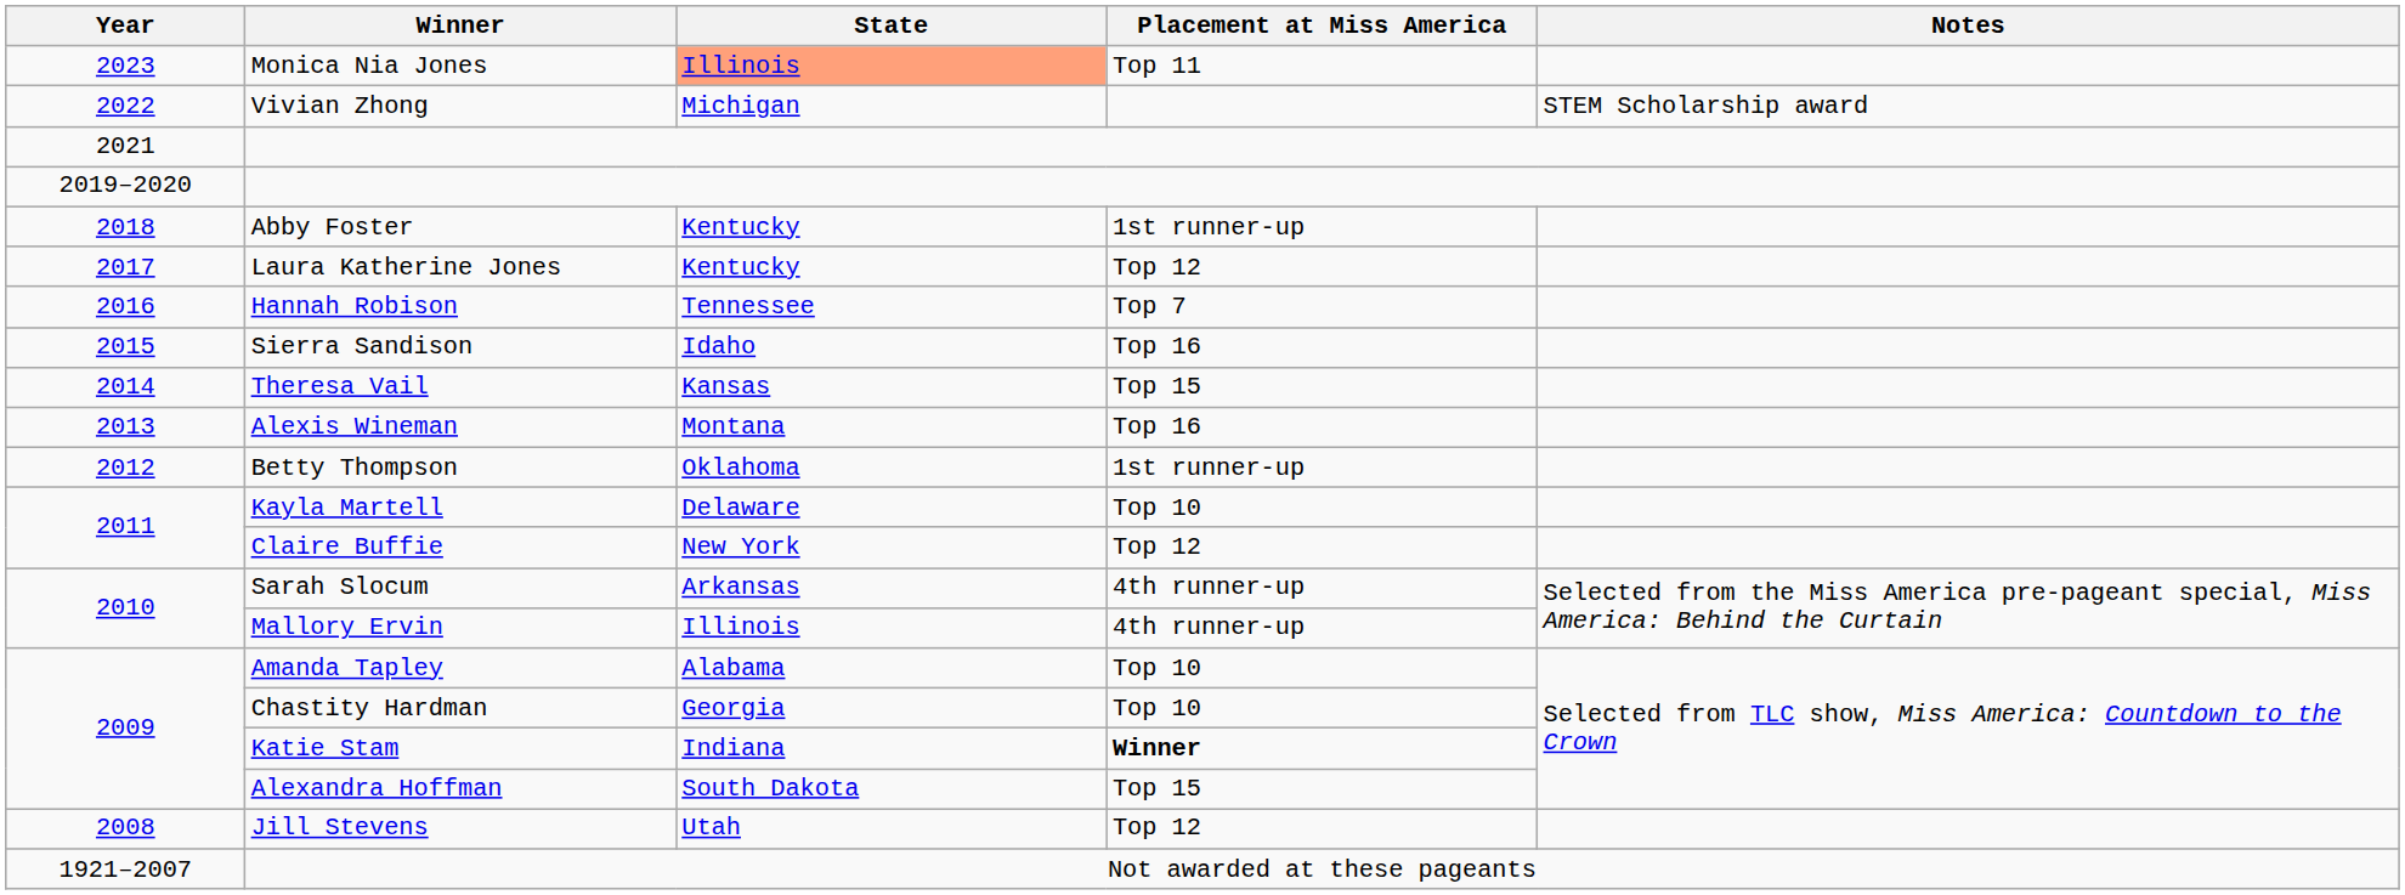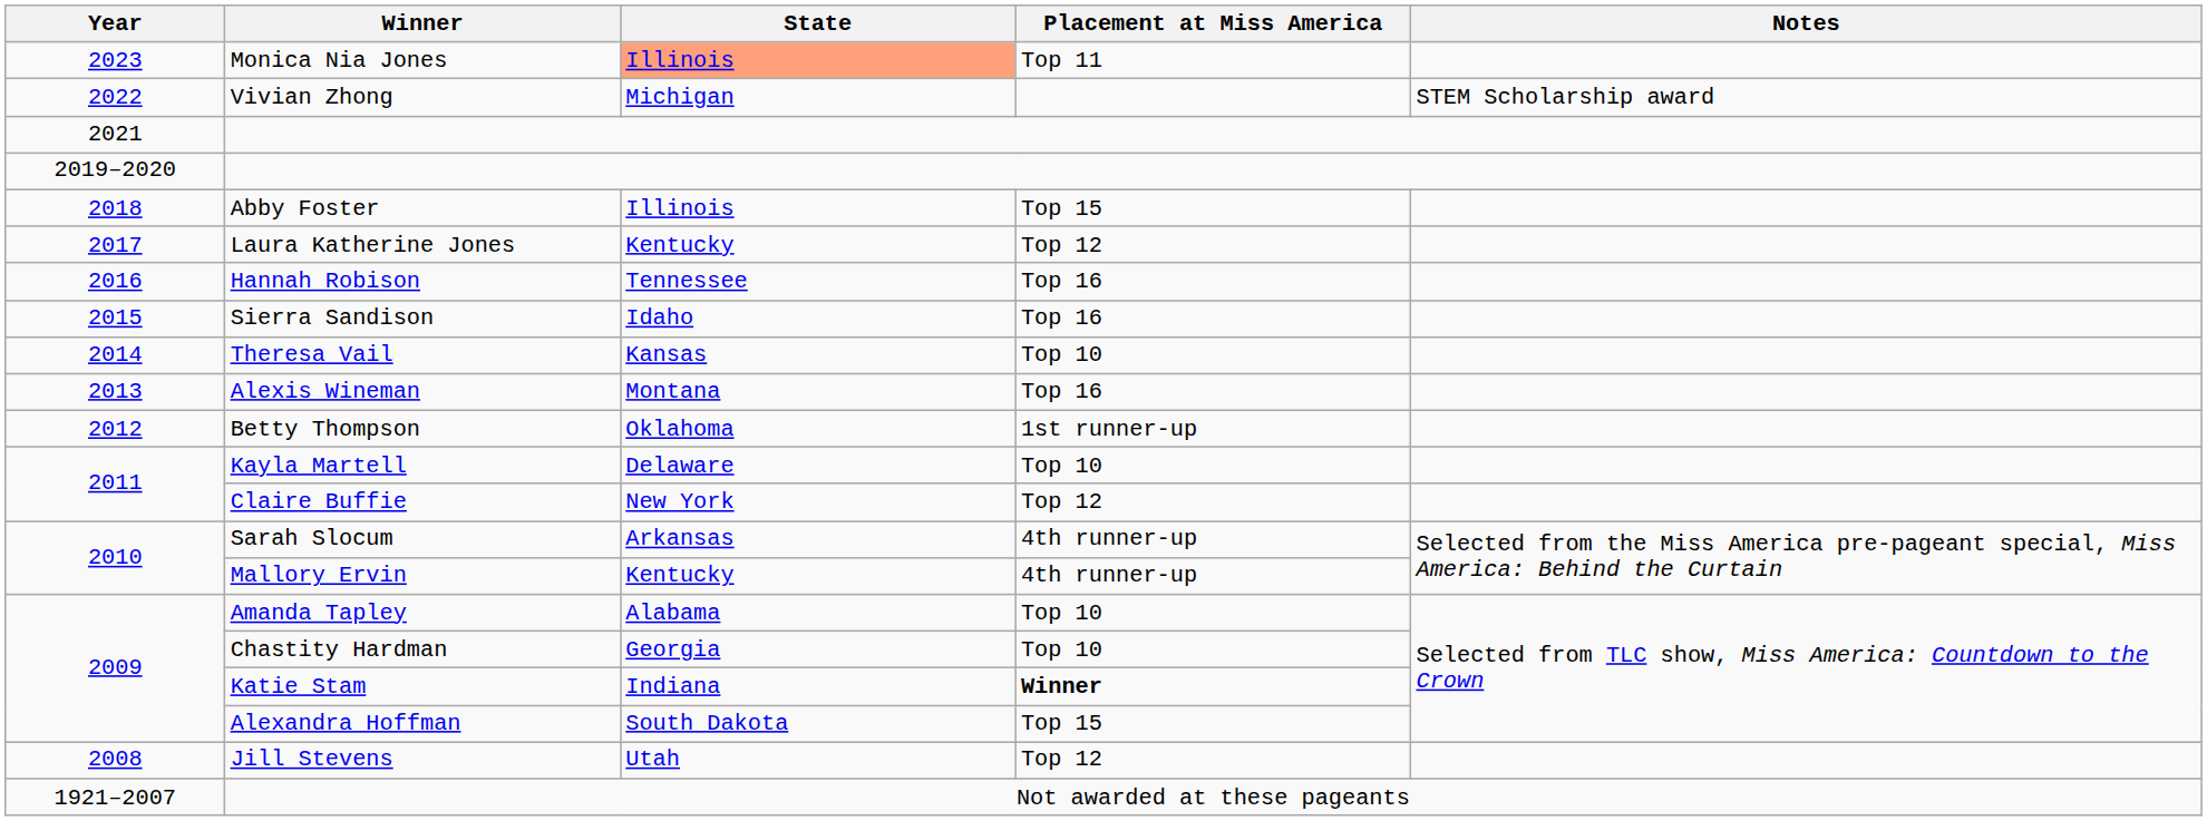 <table class="wikitable sortable collapsible" style="width:100%">
 <tr>
 <th width=10%>Year</th>
 <th width=18%>Winner</th>
 <th width=18%>State</th>
 <th width=18%>Placement at Miss America</th>
 <th width=36%>Notes</th>
 </tr>
 <tr>
 <td align="center"><a href='#'>2023</a></td>
 <td>Monica Nia Jones</td>
 <td style="background: lightsalmon;"><a href='#'>Illinois</a></td>
 <td>Top 11</td>
 <td></td>
 </tr>
 <tr>
 <td style="text-align:center;"><a href='#'>2022</a></td>
 <td>Vivian Zhong</td>
 <td><a href='#'>Michigan</a></td>
 <td></td>
 <td>STEM Scholarship award</td>
 </tr>
 <tr>
 <td align="center">2021</td>
 <td colspan=4></td>
 </tr>
 <tr>
 <td align="center">2019–2020</td>
 <td colspan=4></td>
 </tr>
 <tr>
 <td style="text-align:center;"><a href='#'>2018</a></td>
 <td>Abby Foster</td>
-<td><a href='#'>Kentucky</a></td>
-<td>1st runner-up</td>
+<td><a href='#'>Illinois</a></td>
+<td>Top 15</td>
 <td></td>
 </tr>
 <tr>
 <td style="text-align:center;"><a href='#'>2017</a></td>
 <td>Laura Katherine Jones</td>
 <td><a href='#'>Kentucky</a></td>
 <td>Top 12</td>
 <td></td>
 </tr>
 <tr>
 <td style="text-align:center;"><a href='#'>2016</a></td>
 <td><a href='#'>Hannah Robison</a></td>
 <td><a href='#'>Tennessee</a></td>
-<td>Top 7</td>
+<td>Top 16</td>
 <td></td>
 </tr>
 <tr>
 <td style="text-align:center;"><a href='#'>2015</a></td>
 <td>Sierra Sandison</td>
 <td><a href='#'>Idaho</a></td>
 <td>Top 16</td>
 <td></td>
 </tr>
 <tr>
 <td style="text-align:center;"><a href='#'>2014</a></td>
 <td><a href='#'>Theresa Vail</a></td>
 <td><a href='#'>Kansas</a></td>
-<td>Top 15</td>
+<td>Top 10</td>
 <td></td>
 </tr>
 <tr>
 <td style="text-align:center;"><a href='#'>2013</a></td>
 <td><a href='#'>Alexis Wineman</a></td>
 <td><a href='#'>Montana</a></td>
 <td>Top 16</td>
 <td></td>
 </tr>
 <tr>
 <td style="text-align:center;"><a href='#'>2012</a></td>
 <td>Betty Thompson</td>
 <td><a href='#'>Oklahoma</a></td>
 <td>1st runner-up</td>
 <td></td>
 </tr>
 <tr>
 <td rowspan=2 style="text-align:center;"><a href='#'>2011</a></td>
 <td><a href='#'>Kayla Martell</a></td>
 <td><a href='#'>Delaware</a></td>
 <td>Top 10</td>
 <td></td>
 </tr>
 <tr>
 <td><a href='#'>Claire Buffie</a></td>
 <td><a href='#'>New York</a></td>
 <td>Top 12</td>
 <td></td>
 </tr>
 <tr>
 <td rowspan=2 style="text-align:center;"><a href='#'>2010</a></td>
 <td>Sarah Slocum</td>
 <td><a href='#'>Arkansas</a></td>
 <td>4th runner-up</td>
 <td rowspan=2>Selected from the Miss America pre-pageant special, <em>Miss America: Behind the Curtain</em></td>
 </tr>
 <tr>
 <td><a href='#'>Mallory Ervin</a></td>
-<td><a href='#'>Illinois</a></td>
+<td><a href='#'>Kentucky</a></td>
 <td>4th runner-up</td>
 </tr>
 <tr>
 <td rowspan=4 style="text-align:center;"><a href='#'>2009</a></td>
 <td><a href='#'>Amanda Tapley</a></td>
 <td><a href='#'>Alabama</a></td>
 <td>Top 10</td>
 <td rowspan=4>Selected from <a href='#'>TLC</a> show, <em>Miss America: <a href='#'>Countdown to the Crown</a></em></td>
 </tr>
 <tr>
 <td>Chastity Hardman</td>
 <td><a href='#'>Georgia</a></td>
 <td>Top 10</td>
 </tr>
 <tr>
 <td><a href='#'>Katie Stam</a></td>
 <td><a href='#'>Indiana</a></td>
 <td><strong>Winner</strong></td>
 </tr>
 <tr>
 <td><a href='#'>Alexandra Hoffman</a></td>
 <td><a href='#'>South Dakota</a></td>
 <td>Top 15</td>
 </tr>
 <tr>
 <td style="text-align:center;"><a href='#'>2008</a></td>
 <td><a href='#'>Jill Stevens</a></td>
 <td><a href='#'>Utah</a></td>
 <td>Top 12</td>
 <td></td>
 </tr>
 <tr>
 <td style="text-align:center;">1921–2007</td>
 <td rowspan="1" colspan="4" style="text-align:center;">Not awarded at these pageants</td>
 </tr>
 </table>
